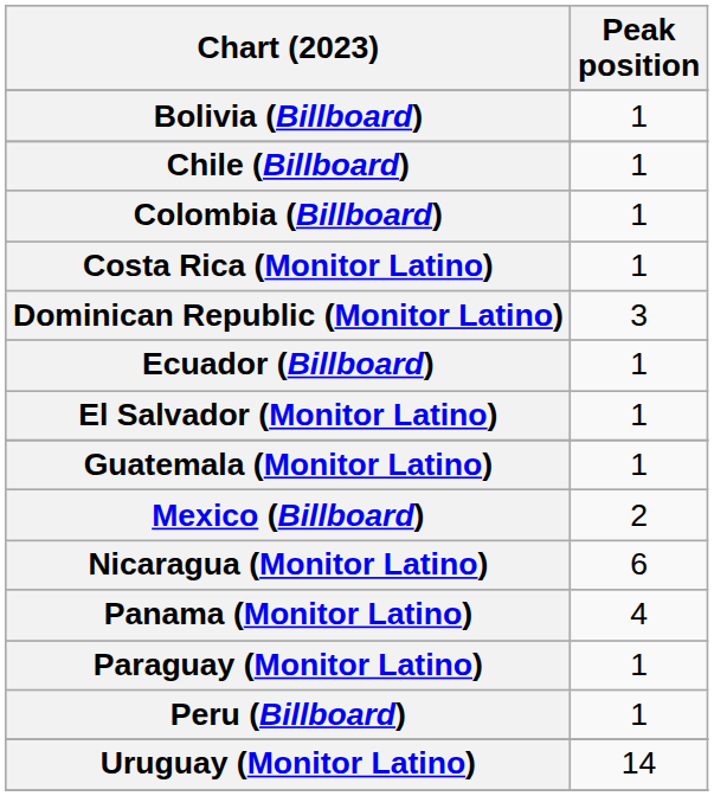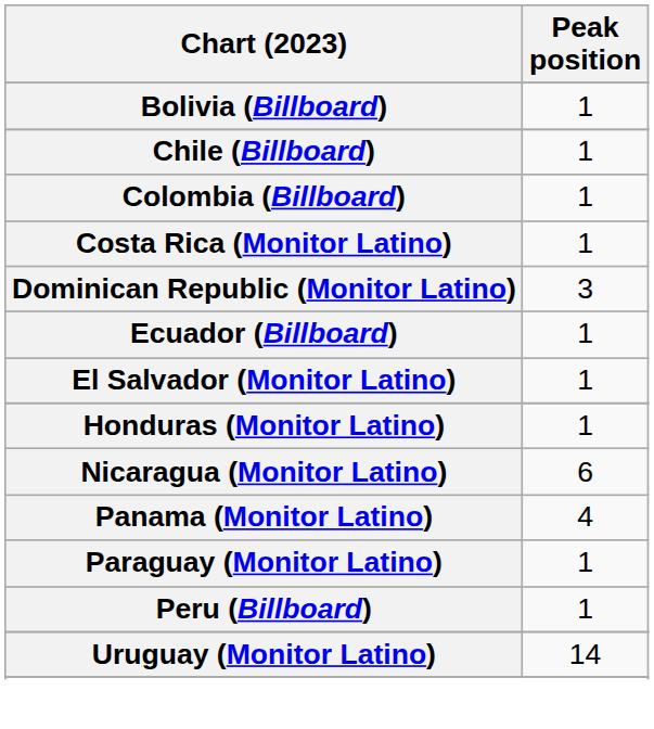 <table class="wikitable sortable plainrowheaders" style="text-align:center">
 <tr>
 <th scope="col">Chart (2023)</th>
 <th scope="col">Peak<br>position</th>
 </tr>
 <tr>
 </tr>
 <tr>
 <th scope="row">Bolivia (<em><a href='#'>Billboard</a></em>)</th>
 <td>1</td>
 </tr>
 <tr>
 </tr>
 <tr>
 <th scope="row">Chile (<em><a href='#'>Billboard</a></em>)</th>
 <td>1</td>
 </tr>
 <tr>
 <th scope="row">Colombia (<em><a href='#'>Billboard</a></em>)</th>
 <td>1</td>
 </tr>
 <tr>
 <th scope="row">Costa Rica (<a href='#'>Monitor Latino</a>)</th>
 <td>1</td>
 </tr>
 <tr>
 <th scope="row">Dominican Republic (<a href='#'>Monitor Latino</a>)</th>
 <td>3</td>
 </tr>
 <tr>
 <th scope="row">Ecuador (<em><a href='#'>Billboard</a></em>)</th>
 <td>1</td>
 </tr>
 <tr>
 <th scope="row">El Salvador (<a href='#'>Monitor Latino</a>)</th>
 <td>1</td>
 </tr>
 <tr>
 </tr>
 <tr>
-<th scope="row">Guatemala (<a href='#'>Monitor Latino</a>)</th>
+<th scope="row">Honduras (<a href='#'>Monitor Latino</a>)</th>
 <td>1</td>
-</tr>
-<tr>
-<th scope="row"><a href='#'>Mexico</a> (<em><a href='#'>Billboard</a></em>)</th>
-<td>2</td>
 </tr>
 <tr>
 <th scope="row">Nicaragua (<a href='#'>Monitor Latino</a>)</th>
 <td>6</td>
 </tr>
 <tr>
 <th scope="row">Panama (<a href='#'>Monitor Latino</a>)</th>
 <td>4</td>
 </tr>
 <tr>
 <th scope="row">Paraguay (<a href='#'>Monitor Latino</a>)</th>
 <td>1</td>
 </tr>
 <tr>
 <th scope="row">Peru (<em><a href='#'>Billboard</a></em>)</th>
 <td>1</td>
 </tr>
 <tr>
 </tr>
 <tr>
 </tr>
 <tr>
 </tr>
 <tr>
 <th scope="row">Uruguay (<a href='#'>Monitor Latino</a>)</th>
 <td>14</td>
 </tr>
 <tr>
 </tr>
 <tr>
 </tr>
 <tr>
 </tr>
 <tr>
 </tr>
 </table>
